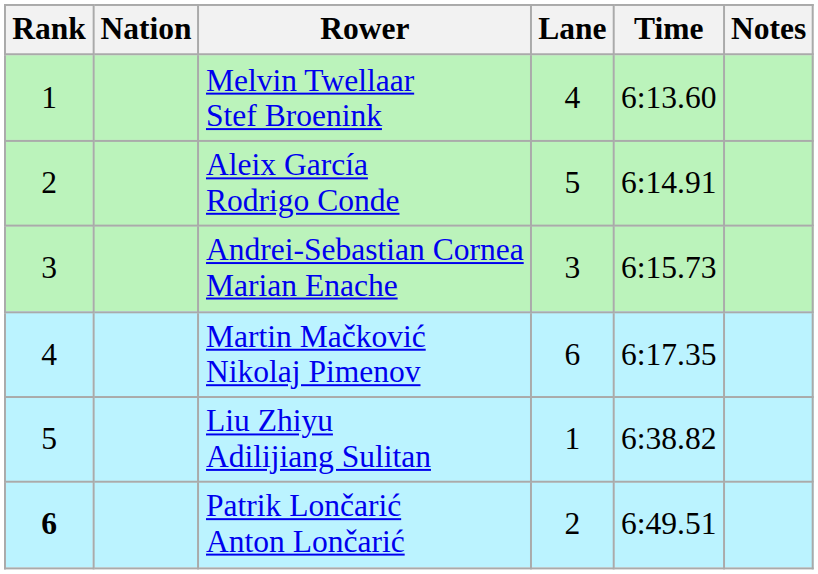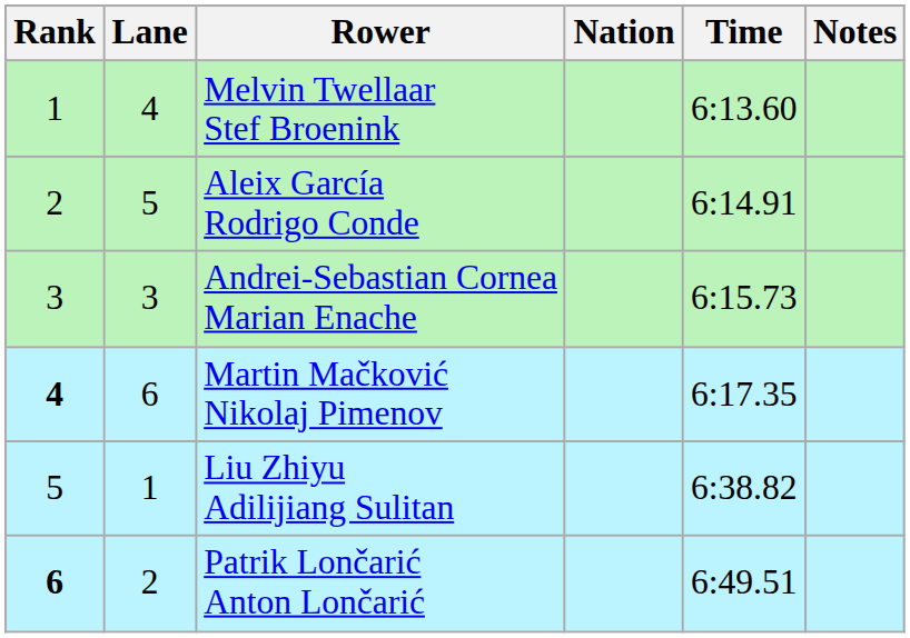 <table class="wikitable sortable" style="text-align:center">
 <tr>
 <th>Rank</th>
+<th>Lane</th>
+<th>Rower</th>
 <th>Nation</th>
-<th>Rower</th>
-<th>Lane</th>
 <th>Time</th>
 <th>Notes</th>
 </tr>
 <tr bgcolor=bbf3bb>
 <td>1</td>
+<td>4</td>
+<td align=left><a href='#'>Melvin Twellaar</a><br><a href='#'>Stef Broenink</a></td>
 <td align=left></td>
-<td align=left><a href='#'>Melvin Twellaar</a><br><a href='#'>Stef Broenink</a></td>
-<td>4</td>
 <td>6:13.60</td>
 <td></td>
 </tr>
 <tr bgcolor=bbf3bb>
 <td>2</td>
+<td>5</td>
+<td align=left><a href='#'>Aleix García</a><br><a href='#'>Rodrigo Conde</a></td>
 <td align=left></td>
-<td align=left><a href='#'>Aleix García</a><br><a href='#'>Rodrigo Conde</a></td>
-<td>5</td>
 <td>6:14.91</td>
 <td></td>
 </tr>
 <tr bgcolor=bbf3bb>
 <td>3</td>
+<td>3</td>
+<td align=left><a href='#'>Andrei-Sebastian Cornea</a><br><a href='#'>Marian Enache</a></td>
 <td align=left></td>
-<td align=left><a href='#'>Andrei-Sebastian Cornea</a><br><a href='#'>Marian Enache</a></td>
-<td>3</td>
 <td>6:15.73</td>
 <td></td>
 </tr>
 <tr bgcolor=bbf3ff>
-<td>4</td>
+<td><strong>4</strong></td>
+<td>6</td>
+<td align=left><a href='#'>Martin Mačković</a><br><a href='#'>Nikolaj Pimenov</a></td>
 <td align=left></td>
-<td align=left><a href='#'>Martin Mačković</a><br><a href='#'>Nikolaj Pimenov</a></td>
-<td>6</td>
 <td>6:17.35</td>
 <td></td>
 </tr>
 <tr bgcolor=bbf3ff>
 <td>5</td>
+<td>1</td>
+<td align=left><a href='#'>Liu Zhiyu</a><br><a href='#'>Adilijiang Sulitan</a></td>
 <td align=left></td>
-<td align=left><a href='#'>Liu Zhiyu</a><br><a href='#'>Adilijiang Sulitan</a></td>
-<td>1</td>
 <td>6:38.82</td>
 <td></td>
 </tr>
 <tr bgcolor=bbf3ff>
 <td><strong>6</strong></td>
+<td>2</td>
+<td align=left><a href='#'>Patrik Lončarić</a><br><a href='#'>Anton Lončarić</a></td>
 <td align=left></td>
-<td align=left><a href='#'>Patrik Lončarić</a><br><a href='#'>Anton Lončarić</a></td>
-<td>2</td>
 <td>6:49.51</td>
 <td></td>
 </tr>
 </table>
